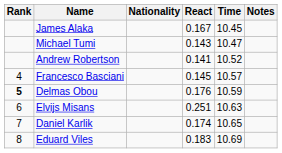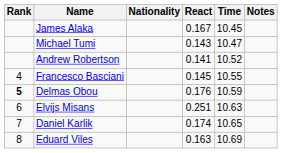 <table class="wikitable sortable" style="text-align:center">
 <tr>
 <th>Rank</th>
 <th>Name</th>
 <th>Nationality</th>
 <th>React</th>
 <th>Time</th>
 <th>Notes</th>
 </tr>
 <tr>
 <td></td>
 <td align="left"><a href='#'>James Alaka</a></td>
 <td align=left></td>
 <td>0.167</td>
 <td>10.45</td>
 <td></td>
 </tr>
 <tr>
 <td></td>
 <td align="left"><a href='#'>Michael Tumi</a></td>
 <td align=left></td>
 <td>0.143</td>
 <td>10.47</td>
 <td></td>
 </tr>
 <tr>
 <td></td>
 <td align="left"><a href='#'>Andrew Robertson</a></td>
 <td align=left></td>
 <td>0.141</td>
 <td>10.52</td>
 <td></td>
 </tr>
 <tr>
 <td>4</td>
 <td align="left"><a href='#'>Francesco Basciani</a></td>
 <td align=left></td>
 <td>0.145</td>
-<td>10.57</td>
+<td>10.55</td>
 <td></td>
 </tr>
 <tr>
 <td><strong>5</strong></td>
 <td align="left"><a href='#'>Delmas Obou</a></td>
 <td align=left></td>
 <td>0.176</td>
 <td>10.59</td>
 <td></td>
 </tr>
 <tr>
 <td>6</td>
 <td align="left"><a href='#'>Elvijs Misans</a></td>
 <td align=left></td>
 <td>0.251</td>
 <td>10.63</td>
 <td></td>
 </tr>
 <tr>
 <td>7</td>
 <td align="left"><a href='#'>Daniel Karlik</a></td>
 <td align=left></td>
 <td>0.174</td>
 <td>10.65</td>
 <td></td>
 </tr>
 <tr>
 <td>8</td>
 <td align="left"><a href='#'>Eduard Viles</a></td>
 <td align=left></td>
-<td>0.183</td>
+<td>0.163</td>
 <td>10.69</td>
 <td></td>
 </tr>
 </table>
